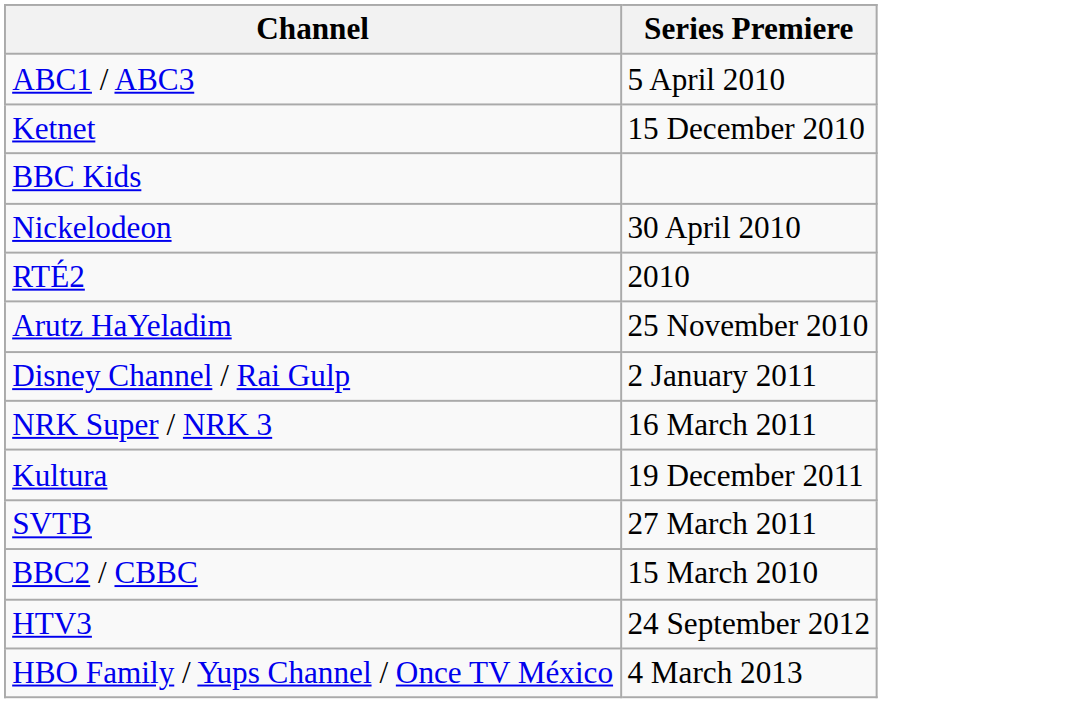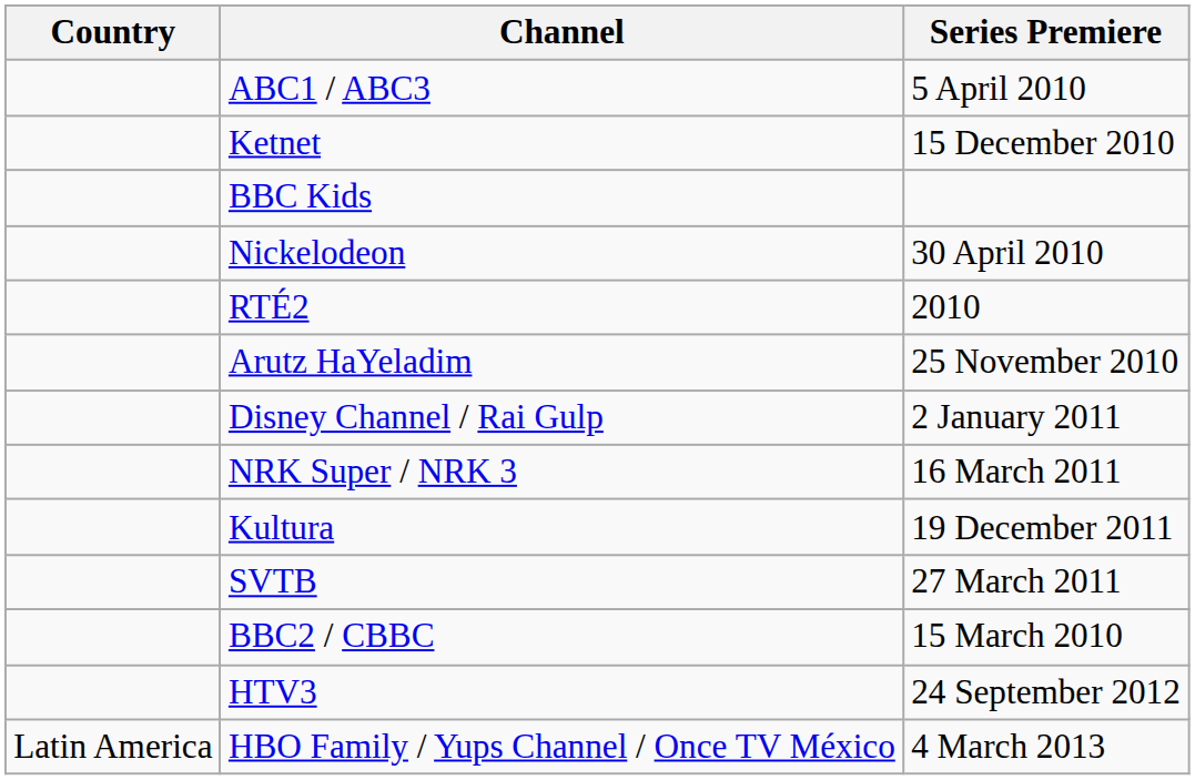 <table class="wikitable">
 <tr>
+<th>Country</th>
 <th>Channel</th>
 <th>Series Premiere</th>
 </tr>
 <tr>
+<td></td>
 <td><a href='#'>ABC1</a> / <a href='#'>ABC3</a></td>
 <td>5 April 2010</td>
 </tr>
 <tr>
+<td></td>
 <td><a href='#'>Ketnet</a></td>
 <td>15 December 2010</td>
 </tr>
 <tr>
+<td></td>
 <td><a href='#'>BBC Kids</a></td>
 <td></td>
 </tr>
 <tr>
+<td></td>
 <td><a href='#'>Nickelodeon</a></td>
 <td>30 April 2010</td>
 </tr>
 <tr>
+<td></td>
 <td><a href='#'>RTÉ2</a></td>
 <td>2010</td>
 </tr>
 <tr>
+<td></td>
 <td><a href='#'>Arutz HaYeladim</a></td>
 <td>25 November 2010</td>
 </tr>
 <tr>
+<td></td>
 <td><a href='#'>Disney Channel</a> / <a href='#'>Rai Gulp</a></td>
 <td>2 January 2011</td>
 </tr>
 <tr>
+<td></td>
 <td><a href='#'>NRK Super</a> / <a href='#'>NRK 3</a></td>
 <td>16 March 2011</td>
 </tr>
 <tr>
+<td></td>
 <td><a href='#'>Kultura</a></td>
 <td>19 December 2011</td>
 </tr>
 <tr>
+<td></td>
 <td><a href='#'>SVTB</a></td>
 <td>27 March 2011</td>
 </tr>
 <tr>
+<td></td>
 <td><a href='#'>BBC2</a> / <a href='#'>CBBC</a></td>
 <td>15 March 2010</td>
 </tr>
 <tr>
+<td></td>
 <td><a href='#'>HTV3</a></td>
 <td>24 September 2012</td>
 </tr>
 <tr>
+<td>Latin America</td>
 <td><a href='#'>HBO Family</a> / <a href='#'>Yups Channel</a> / <a href='#'>Once TV México</a></td>
 <td>4 March 2013</td>
 </tr>
 </table>
